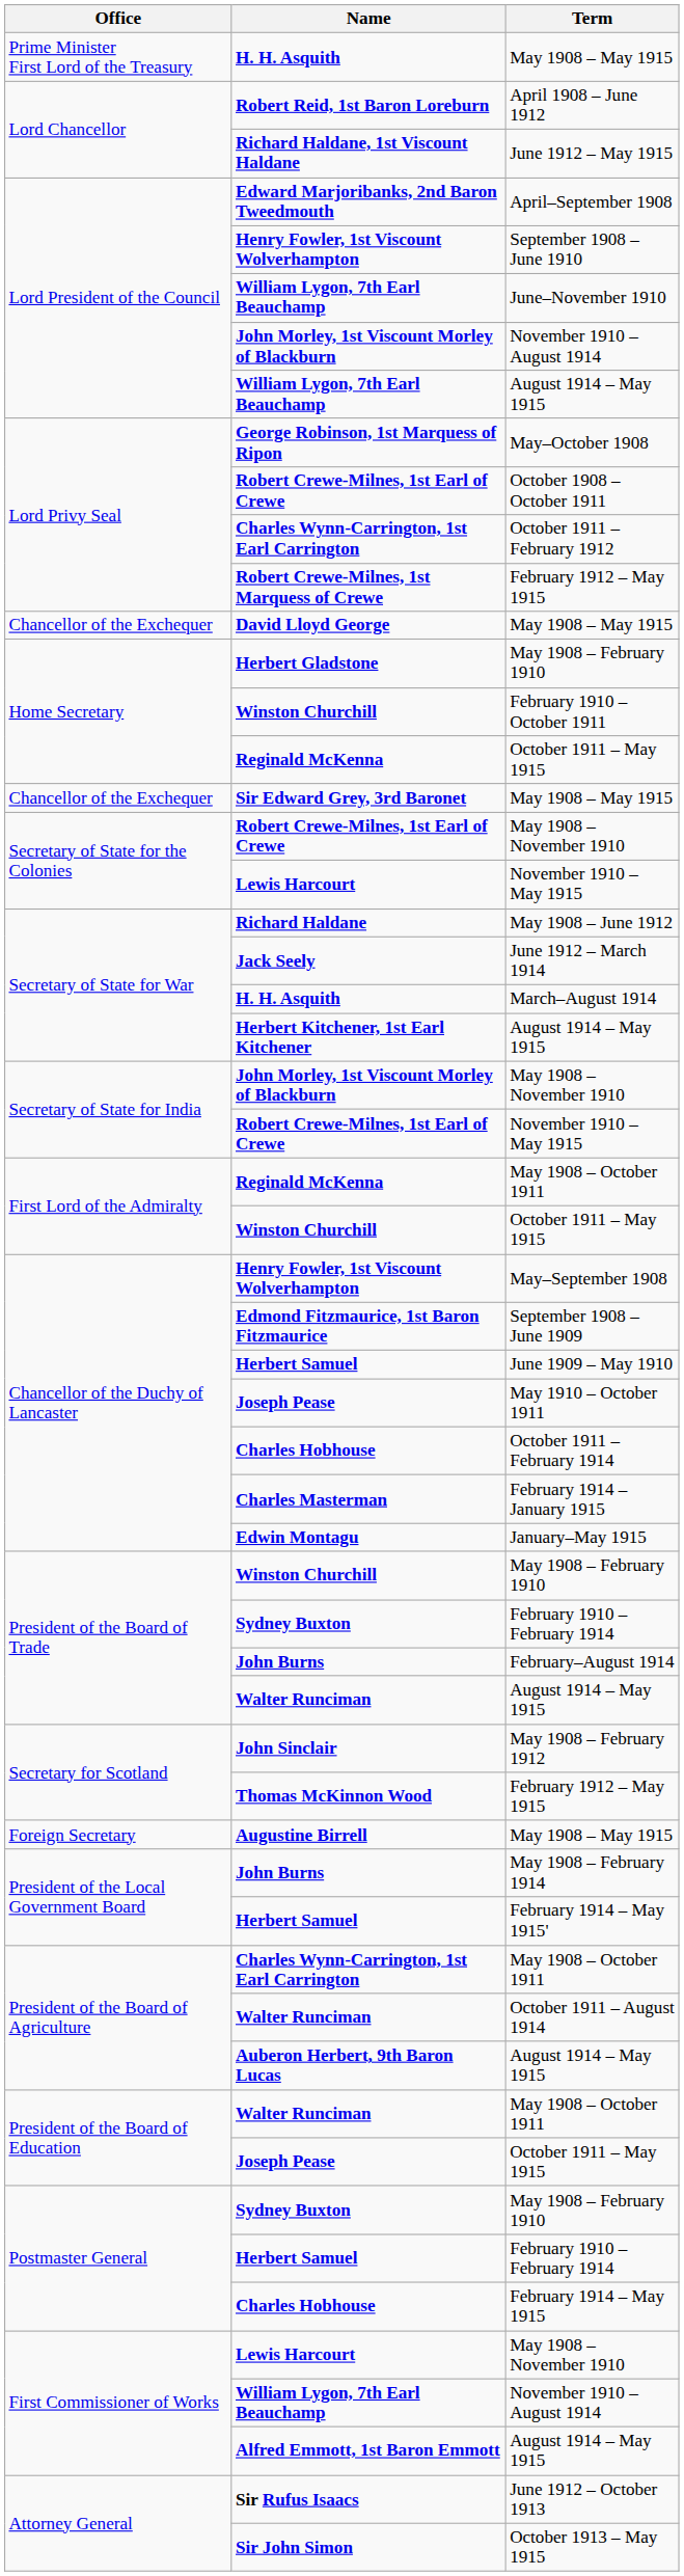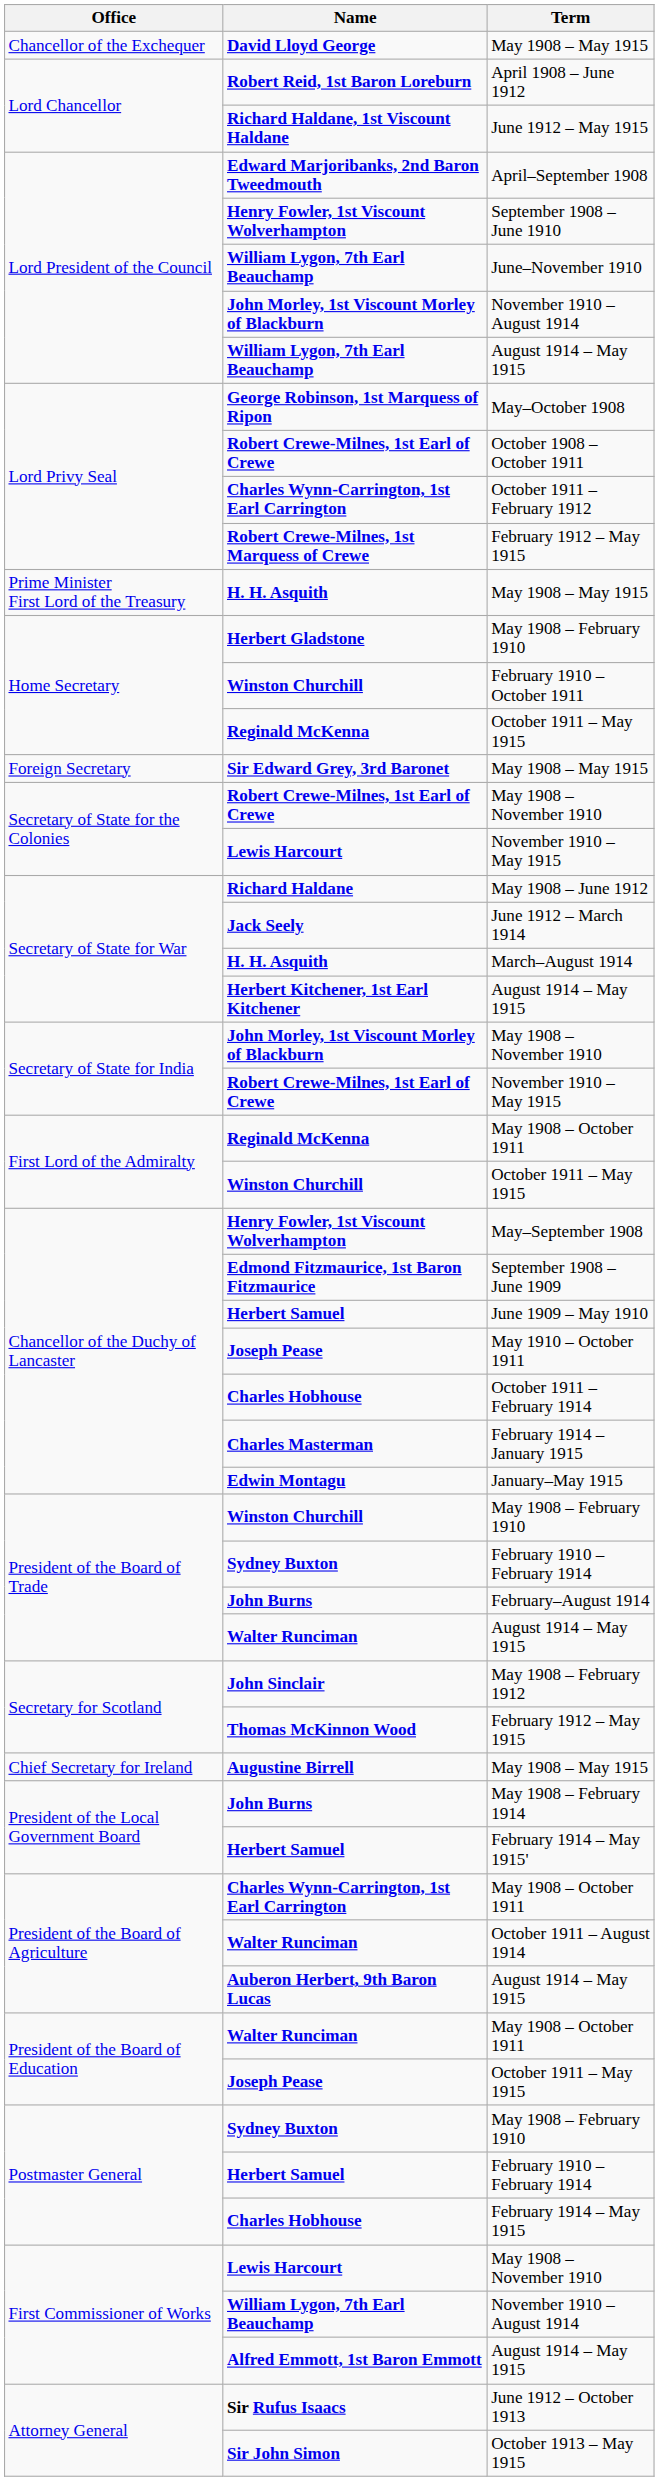 <table class=wikitable>
 <tr>
 <th>Office</th>
 <th>Name</th>
 <th>Term</th>
 </tr>
 <tr>
-<td><a href='#'>Prime Minister</a><br><a href='#'>First Lord of the Treasury</a></td>
-<td><strong><a href='#'>H. H. Asquith</a></strong></td>
+<td><a href='#'>Chancellor of the Exchequer</a></td>
+<td><strong><a href='#'>David Lloyd George</a></strong></td>
 <td>May 1908 – May 1915</td>
 </tr>
 <tr>
 <td rowspan=2><a href='#'>Lord Chancellor</a></td>
 <td><strong><a href='#'>Robert Reid, 1st Baron Loreburn</a></strong></td>
 <td>April 1908 – June 1912</td>
 </tr>
 <tr>
 <td><strong><a href='#'>Richard Haldane, 1st Viscount Haldane</a></strong></td>
 <td>June 1912 – May 1915</td>
 </tr>
 <tr>
 <td rowspan=5><a href='#'>Lord President of the Council</a></td>
 <td><strong><a href='#'>Edward Marjoribanks, 2nd Baron Tweedmouth</a></strong></td>
 <td>April–September 1908</td>
 </tr>
 <tr>
 <td><strong><a href='#'>Henry Fowler, 1st Viscount Wolverhampton</a></strong></td>
 <td>September 1908 – June 1910</td>
 </tr>
 <tr>
 <td><strong><a href='#'>William Lygon, 7th Earl Beauchamp</a></strong></td>
 <td>June–November 1910</td>
 </tr>
 <tr>
 <td><strong><a href='#'>John Morley, 1st Viscount Morley of Blackburn</a></strong></td>
 <td>November 1910 – August 1914</td>
 </tr>
 <tr>
 <td><strong><a href='#'>William Lygon, 7th Earl Beauchamp</a></strong></td>
 <td>August 1914 – May 1915</td>
 </tr>
 <tr>
 <td rowspan=4><a href='#'>Lord Privy Seal</a></td>
 <td><strong><a href='#'>George Robinson, 1st Marquess of Ripon</a></strong></td>
 <td>May–October 1908</td>
 </tr>
 <tr>
 <td><strong><a href='#'>Robert Crewe-Milnes, 1st Earl of Crewe</a></strong></td>
 <td>October 1908 – October 1911</td>
 </tr>
 <tr>
 <td><strong><a href='#'>Charles Wynn-Carrington, 1st Earl Carrington</a></strong></td>
 <td>October 1911 – February 1912</td>
 </tr>
 <tr>
 <td><strong><a href='#'>Robert Crewe-Milnes, 1st Marquess of Crewe</a></strong></td>
 <td>February 1912 – May 1915</td>
 </tr>
 <tr>
-<td><a href='#'>Chancellor of the Exchequer</a></td>
-<td><strong><a href='#'>David Lloyd George</a></strong></td>
+<td><a href='#'>Prime Minister</a><br><a href='#'>First Lord of the Treasury</a></td>
+<td><strong><a href='#'>H. H. Asquith</a></strong></td>
 <td>May 1908 – May 1915</td>
 </tr>
 <tr>
 <td rowspan=3><a href='#'>Home Secretary</a></td>
 <td><strong><a href='#'>Herbert Gladstone</a></strong></td>
 <td>May 1908 – February 1910</td>
 </tr>
 <tr>
 <td><strong><a href='#'>Winston Churchill</a></strong></td>
 <td>February 1910 – October 1911</td>
 </tr>
 <tr>
 <td><strong><a href='#'>Reginald McKenna</a></strong></td>
 <td>October 1911 – May 1915</td>
 </tr>
 <tr>
-<td><a href='#'>Chancellor of the Exchequer</a></td>
+<td><a href='#'>Foreign Secretary</a></td>
 <td><strong><a href='#'>Sir Edward Grey, 3rd Baronet</a></strong></td>
 <td>May 1908 – May 1915</td>
 </tr>
 <tr>
 <td rowspan=2><a href='#'>Secretary of State for the Colonies</a></td>
 <td><strong><a href='#'>Robert Crewe-Milnes, 1st Earl of Crewe</a></strong></td>
 <td>May 1908 – November 1910</td>
 </tr>
 <tr>
 <td><strong><a href='#'>Lewis Harcourt</a></strong></td>
 <td>November 1910 – May 1915</td>
 </tr>
 <tr>
 <td rowspan=4><a href='#'>Secretary of State for War</a></td>
 <td><strong><a href='#'>Richard Haldane</a></strong></td>
 <td>May 1908 – June 1912</td>
 </tr>
 <tr>
 <td><strong><a href='#'>Jack Seely</a></strong></td>
 <td>June 1912 – March 1914</td>
 </tr>
 <tr>
 <td><strong><a href='#'>H. H. Asquith</a></strong></td>
 <td>March–August 1914</td>
 </tr>
 <tr>
 <td><strong><a href='#'>Herbert Kitchener, 1st Earl Kitchener</a></strong></td>
 <td>August 1914 – May 1915</td>
 </tr>
 <tr>
 <td rowspan=2><a href='#'>Secretary of State for India</a></td>
 <td><strong><a href='#'>John Morley, 1st Viscount Morley of Blackburn</a></strong></td>
 <td>May 1908 – November 1910</td>
 </tr>
 <tr>
 <td><strong><a href='#'>Robert Crewe-Milnes, 1st Earl of Crewe</a></strong></td>
 <td>November 1910 – May 1915</td>
 </tr>
 <tr>
 <td rowspan=2><a href='#'>First Lord of the Admiralty</a></td>
 <td><strong><a href='#'>Reginald McKenna</a></strong></td>
 <td>May 1908 – October 1911</td>
 </tr>
 <tr>
 <td><strong><a href='#'>Winston Churchill</a></strong></td>
 <td>October 1911 – May 1915</td>
 </tr>
 <tr>
 <td rowspan=7><a href='#'>Chancellor of the Duchy of Lancaster</a></td>
 <td><strong><a href='#'>Henry Fowler, 1st Viscount Wolverhampton</a></strong></td>
 <td>May–September 1908</td>
 </tr>
 <tr>
 <td><strong><a href='#'>Edmond Fitzmaurice, 1st Baron Fitzmaurice</a></strong></td>
 <td>September 1908 – June 1909</td>
 </tr>
 <tr>
 <td><strong><a href='#'>Herbert Samuel</a></strong></td>
 <td>June 1909 – May 1910</td>
 </tr>
 <tr>
 <td><strong><a href='#'>Joseph Pease</a></strong></td>
 <td>May 1910 – October 1911</td>
 </tr>
 <tr>
 <td><strong><a href='#'>Charles Hobhouse</a></strong></td>
 <td>October 1911 – February 1914</td>
 </tr>
 <tr>
 <td><strong><a href='#'>Charles Masterman</a></strong></td>
 <td>February 1914 – January 1915</td>
 </tr>
 <tr>
 <td><strong><a href='#'>Edwin Montagu</a></strong></td>
 <td>January–May 1915</td>
 </tr>
 <tr>
 <td rowspan=4><a href='#'>President of the Board of Trade</a></td>
 <td><strong><a href='#'>Winston Churchill</a></strong></td>
 <td>May 1908 – February 1910</td>
 </tr>
 <tr>
 <td><strong><a href='#'>Sydney Buxton</a></strong></td>
 <td>February 1910 – February 1914</td>
 </tr>
 <tr>
 <td><strong><a href='#'>John Burns</a></strong></td>
 <td>February–August 1914</td>
 </tr>
 <tr>
 <td><strong><a href='#'>Walter Runciman</a></strong></td>
 <td>August 1914 – May 1915</td>
 </tr>
 <tr>
 <td rowspan=2><a href='#'>Secretary for Scotland</a></td>
 <td><strong><a href='#'>John Sinclair</a></strong></td>
 <td>May 1908 – February 1912</td>
 </tr>
 <tr>
 <td><strong><a href='#'>Thomas McKinnon Wood</a></strong></td>
 <td>February 1912 – May 1915</td>
 </tr>
 <tr>
-<td><a href='#'>Foreign Secretary</a></td>
+<td><a href='#'>Chief Secretary for Ireland</a></td>
 <td><strong><a href='#'>Augustine Birrell</a></strong></td>
 <td>May 1908 – May 1915</td>
 </tr>
 <tr>
 <td rowspan=2><a href='#'>President of the Local Government Board</a></td>
 <td><strong><a href='#'>John Burns</a></strong></td>
 <td>May 1908 – February 1914</td>
 </tr>
 <tr>
 <td><strong><a href='#'>Herbert Samuel</a></strong></td>
 <td>February 1914 – May 1915'</td>
 </tr>
 <tr>
 <td rowspan=3><a href='#'>President of the Board of Agriculture</a></td>
 <td><strong><a href='#'>Charles Wynn-Carrington, 1st Earl Carrington</a></strong></td>
 <td>May 1908 – October 1911</td>
 </tr>
 <tr>
 <td><strong><a href='#'>Walter Runciman</a></strong></td>
 <td>October 1911 – August 1914</td>
 </tr>
 <tr>
 <td><strong><a href='#'>Auberon Herbert, 9th Baron Lucas</a></strong></td>
 <td>August 1914 – May 1915</td>
 </tr>
 <tr>
 <td rowspan=2><a href='#'>President of the Board of Education</a></td>
 <td><strong><a href='#'>Walter Runciman</a></strong></td>
 <td>May 1908 – October 1911</td>
 </tr>
 <tr>
 <td><strong><a href='#'>Joseph Pease</a></strong></td>
 <td>October 1911 – May 1915</td>
 </tr>
 <tr>
 <td rowspan=3><a href='#'>Postmaster General</a></td>
 <td><strong><a href='#'>Sydney Buxton</a></strong></td>
 <td>May 1908 – February 1910</td>
 </tr>
 <tr>
 <td><strong><a href='#'>Herbert Samuel</a></strong></td>
 <td>February 1910 – February 1914</td>
 </tr>
 <tr>
 <td><strong><a href='#'>Charles Hobhouse</a></strong></td>
 <td>February 1914 – May 1915</td>
 </tr>
 <tr>
 <td rowspan=3><a href='#'>First Commissioner of Works</a></td>
 <td><strong><a href='#'>Lewis Harcourt</a></strong></td>
 <td>May 1908 – November 1910</td>
 </tr>
 <tr>
 <td><strong><a href='#'>William Lygon, 7th Earl Beauchamp</a></strong></td>
 <td>November 1910 – August 1914</td>
 </tr>
 <tr>
 <td><strong><a href='#'>Alfred Emmott, 1st Baron Emmott</a></strong></td>
 <td>August 1914 – May 1915</td>
 </tr>
 <tr>
 <td rowspan=2><a href='#'>Attorney General</a></td>
 <td><strong>Sir <a href='#'>Rufus Isaacs</a></strong></td>
 <td>June 1912 – October 1913</td>
 </tr>
 <tr>
 <td><strong><a href='#'>Sir John Simon</a></strong></td>
 <td>October 1913 – May 1915</td>
 </tr>
 </table>
